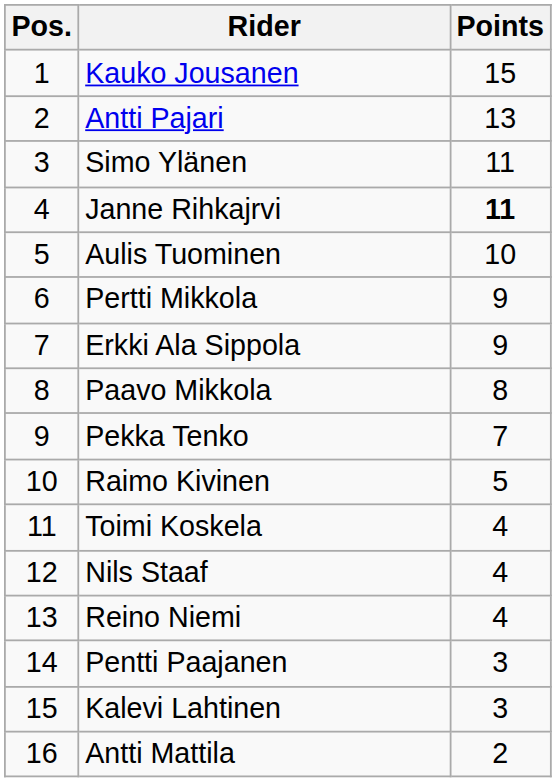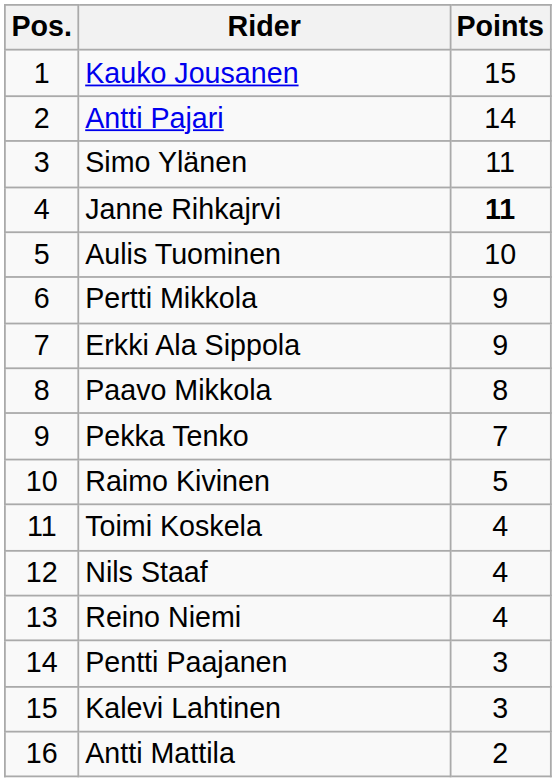 <table class="wikitable" style="text-align:center;">
 <tr>
 <th width=25px>Pos.</th>
 <th width=200px>Rider</th>
 <th width=40px>Points</th>
 </tr>
 <tr { >
 <td>1</td>
 <td align=left><a href='#'>Kauko Jousanen</a></td>
 <td>15</td>
 </tr>
 <tr>
 <td>2</td>
 <td align=left><a href='#'>Antti Pajari</a></td>
-<td>13</td>
+<td>14</td>
 </tr>
 <tr>
 <td>3</td>
 <td align=left>Simo Ylänen</td>
 <td>11</td>
 </tr>
 <tr>
 <td>4</td>
 <td align=left>Janne Rihkajrvi</td>
 <td><strong>11</strong></td>
 </tr>
 <tr>
 <td>5</td>
 <td align=left>Aulis Tuominen</td>
 <td>10</td>
 </tr>
 <tr>
 <td>6</td>
 <td align=left>Pertti Mikkola</td>
 <td>9</td>
 </tr>
 <tr>
 <td>7</td>
 <td align=left>Erkki Ala Sippola</td>
 <td>9</td>
 </tr>
 <tr>
 <td>8</td>
 <td align=left>Paavo Mikkola</td>
 <td>8</td>
 </tr>
 <tr>
 <td>9</td>
 <td align=left>Pekka Tenko</td>
 <td>7</td>
 </tr>
 <tr>
 <td>10</td>
 <td align=left>Raimo Kivinen</td>
 <td>5</td>
 </tr>
 <tr>
 <td>11</td>
 <td align=left>Toimi Koskela</td>
 <td>4</td>
 </tr>
 <tr>
 <td>12</td>
 <td align=left>Nils Staaf</td>
 <td>4</td>
 </tr>
 <tr>
 <td>13</td>
 <td align=left>Reino Niemi</td>
 <td>4</td>
 </tr>
 <tr>
 <td>14</td>
 <td align=left>Pentti Paajanen</td>
 <td>3</td>
 </tr>
 <tr>
 <td>15</td>
 <td align=left>Kalevi Lahtinen</td>
 <td>3</td>
 </tr>
 <tr>
 <td>16</td>
 <td align=left>Antti Mattila</td>
 <td>2</td>
 </tr>
 </table>
